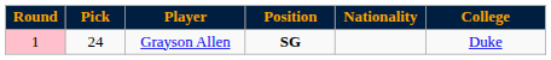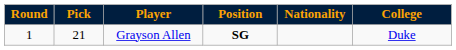 <table class="wikitable sortable sortable">
 <tr>
 <th style="background:#001e3f; color:#fca404" width="10%">Round</th>
 <th style="background:#001e3f; color:#fca404" width="10%">Pick</th>
 <th style="background:#001e3f; color:#fca404" width="20%">Player</th>
 <th style="background:#001e3f; color:#fca404" width="15%">Position</th>
 <th style="background:#001e3f; color:#fca404" width="15%">Nationality</th>
 <th style="background:#001e3f; color:#fca404" width="20%">College</th>
 </tr>
 <tr style="text-align: center">
-<td style="background: pink;">1</td>
-<td>24</td>
+<td>1</td>
+<td>21</td>
 <td><a href='#'>Grayson Allen</a></td>
 <td><strong>SG</strong></td>
 <td></td>
 <td><a href='#'>Duke</a></td>
 </tr>
 </table>
